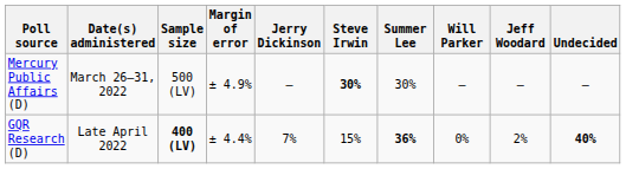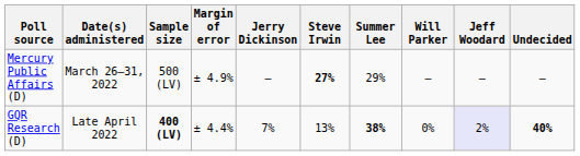 <table class="wikitable" style="font-size:90%;text-align:center;">
 <tr style="vertical-align:bottom">
 <th>Poll source</th>
 <th>Date(s)<br>administered</th>
 <th>Sample<br>size</th>
 <th>Margin<br>of error</th>
 <th style="width:60px;">Jerry<br>Dickinson</th>
 <th style="width:60px;">Steve<br>Irwin</th>
 <th style="width:60px;">Summer<br>Lee</th>
 <th style="width:60px;">Will<br>Parker</th>
 <th style="width:60px;">Jeff<br>Woodard</th>
 <th>Undecided</th>
 </tr>
 <tr>
 <td style="text-align:left;"><a href='#'>Mercury Public Affairs</a> (D)</td>
 <td>March 26–31, 2022</td>
 <td>500 (LV)</td>
 <td>± 4.9%</td>
 <td>–</td>
-<td><strong>30%</strong></td>
-<td>30%</td>
+<td><strong>27%</strong></td>
+<td>29%</td>
 <td>–</td>
 <td>–</td>
 <td>–</td>
 </tr>
 <tr>
 <td style="text-align:left;"><a href='#'>GQR Research</a> (D)</td>
 <td>Late April 2022</td>
 <td><strong>400 (LV)</strong></td>
 <td>± 4.4%</td>
 <td>7%</td>
-<td>15%</td>
-<td><strong>36%</strong></td>
+<td>13%</td>
+<td><strong>38%</strong></td>
 <td>0%</td>
-<td>2%</td>
+<td style="background: lavender;">2%</td>
 <td><strong>40%</strong></td>
 </tr>
 </table>
